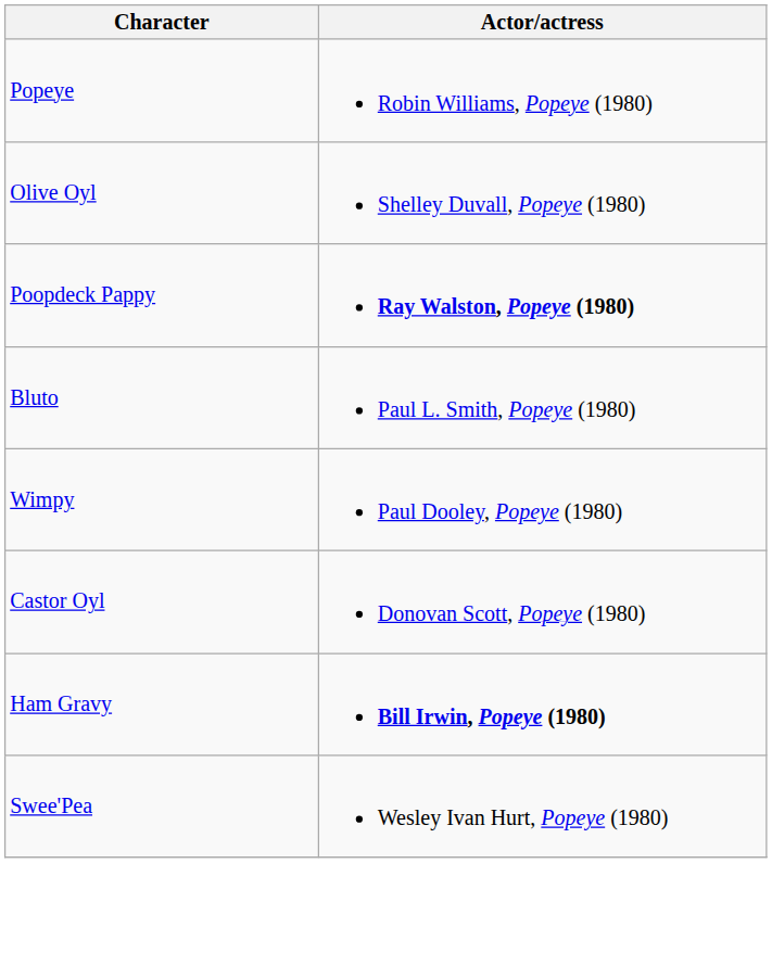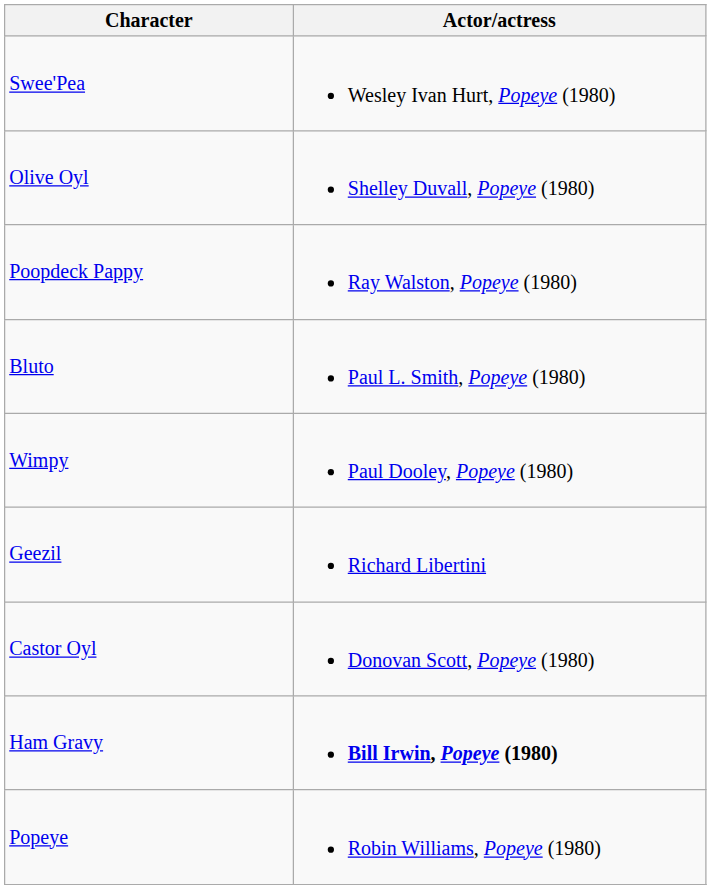 <table style="width:90%;" class="wikitable">
 <tr>
 <th style="width:35%;">Character</th>
 <th style="width:50%;">Actor/actress</th>
 </tr>
 <tr>
-<td><a href='#'>Popeye</a></td>
-<td><br><ul><li><a href='#'>Robin Williams</a>, <em><a href='#'>Popeye</a></em> (1980)</li></ul></td>
+<td><a href='#'>Swee'Pea</a></td>
+<td><br><ul><li>Wesley Ivan Hurt, <em><a href='#'>Popeye</a></em> (1980)</li></ul></td>
 </tr>
 <tr>
 <td><a href='#'>Olive Oyl</a></td>
 <td><br><ul><li><a href='#'>Shelley Duvall</a>,  <em><a href='#'>Popeye</a></em> (1980)</li></ul></td>
 </tr>
 <tr>
 <td><a href='#'>Poopdeck Pappy</a></td>
-<td><strong><br><ul><li><a href='#'>Ray Walston</a>, <em><a href='#'>Popeye</a></em> (1980)</li></ul></strong></td>
+<td><br><ul><li><a href='#'>Ray Walston</a>, <em><a href='#'>Popeye</a></em> (1980)</li></ul></td>
 </tr>
 <tr>
 <td><a href='#'>Bluto</a></td>
 <td><br><ul><li><a href='#'>Paul L. Smith</a>, <em><a href='#'>Popeye</a></em> (1980)</li></ul></td>
 </tr>
 <tr>
 <td><a href='#'>Wimpy</a></td>
 <td><br><ul><li><a href='#'>Paul Dooley</a>,  <em><a href='#'>Popeye</a></em> (1980)</li></ul></td>
 </tr>
 <tr>
+<td><a href='#'>Geezil</a></td>
+<td><br><ul><li><a href='#'>Richard Libertini</a></li></ul></td>
+</tr>
+<tr>
 <td><a href='#'>Castor Oyl</a></td>
 <td><br><ul><li><a href='#'>Donovan Scott</a>, <em><a href='#'>Popeye</a></em> (1980)</li></ul></td>
 </tr>
 <tr>
 <td><a href='#'>Ham Gravy</a></td>
 <td><strong><br><ul><li><a href='#'>Bill Irwin</a>,  <em><a href='#'>Popeye</a></em> (1980)</li></ul></strong></td>
 </tr>
 <tr>
-<td><a href='#'>Swee'Pea</a></td>
-<td><br><ul><li>Wesley Ivan Hurt, <em><a href='#'>Popeye</a></em> (1980)</li></ul></td>
+<td><a href='#'>Popeye</a></td>
+<td><br><ul><li><a href='#'>Robin Williams</a>, <em><a href='#'>Popeye</a></em> (1980)</li></ul></td>
 </tr>
 <tr |}>
 </tr>
 </table>
